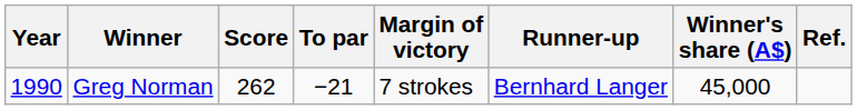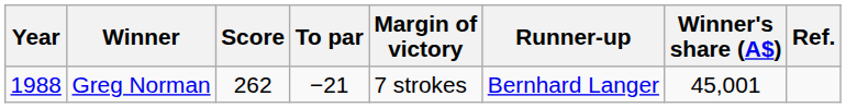 <table class=wikitable style="font-size:95%">
 <tr>
 <th>Year</th>
 <th>Winner</th>
 <th>Score</th>
 <th>To par</th>
 <th>Margin of<br>victory</th>
 <th>Runner-up</th>
 <th>Winner's<br>share (<a href='#'>A$</a>)</th>
 <th>Ref.</th>
 </tr>
 <tr>
-<td><a href='#'>1990</a></td>
+<td><a href='#'>1988</a></td>
 <td> <a href='#'>Greg Norman</a></td>
 <td align=center>262</td>
 <td align=center>−21</td>
 <td>7 strokes</td>
 <td> <a href='#'>Bernhard Langer</a></td>
-<td align=center>45,000</td>
+<td align=center>45,001</td>
 <td></td>
 </tr>
 </table>
